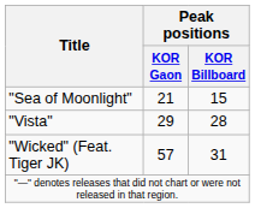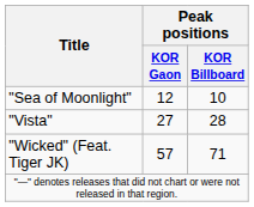 <table class="wikitable" style="text-align:center;">
 <tr>
 <th rowspan=2 width="140">Title</th>
 <th colspan=2>Peak positions</th>
 </tr>
 <tr>
 <th width="40"><small><a href='#'>KOR<br>Gaon</a></small><br></th>
 <th width="40"><small><a href='#'>KOR<br>Billboard</a></small><br></th>
 </tr>
 <tr>
 <td align="left">"Sea of Moonlight"</td>
-<td align=center>21</td>
-<td align=center>15</td>
+<td align=center>12</td>
+<td align=center>10</td>
 </tr>
 <tr>
 <td align="left">"Vista"</td>
-<td align=center>29</td>
+<td align=center>27</td>
 <td align=center>28</td>
 </tr>
 <tr>
 <td align="left">"Wicked" (Feat. Tiger JK)</td>
 <td align=center>57</td>
-<td align=center>31</td>
+<td align=center>71</td>
 </tr>
 <tr>
 <td colspan="10" style="text-align:center; font-size:8pt;">"—" denotes releases that did not chart or were not released in that region.</td>
 </tr>
 </table>
